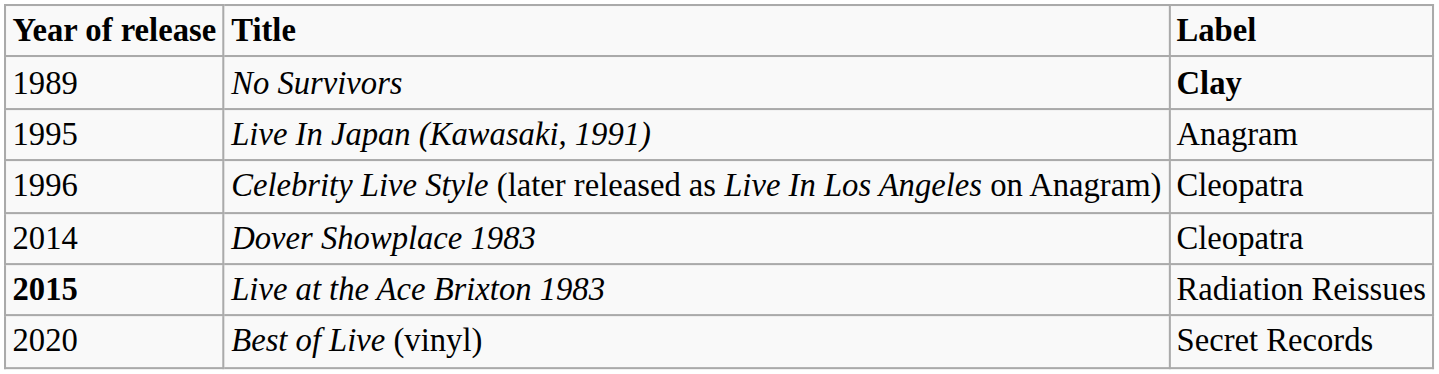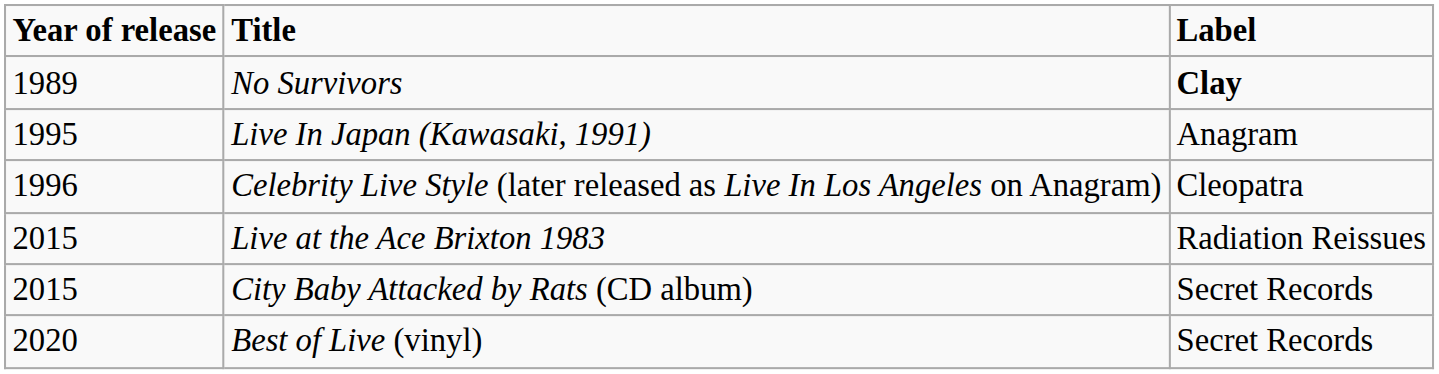 <table class="wikitable">
 <tr>
 <td><strong>Year of release</strong></td>
 <td><strong>Title</strong></td>
 <td><strong>Label</strong></td>
 </tr>
 <tr>
 <td>1989</td>
 <td><em>No Survivors</em></td>
 <td><strong>Clay</strong></td>
 </tr>
 <tr>
 <td>1995</td>
 <td><em>Live In Japan (Kawasaki, 1991)</em></td>
 <td>Anagram</td>
 </tr>
 <tr>
 <td>1996</td>
 <td><em>Celebrity Live Style</em> (later released as <em>Live In Los Angeles</em> on Anagram)</td>
 <td>Cleopatra</td>
 </tr>
 <tr>
-<td>2014</td>
-<td><em>Dover Showplace 1983</em></td>
-<td>Cleopatra</td>
+<td>2015</td>
+<td><em>Live at the Ace Brixton 1983</em></td>
+<td>Radiation Reissues</td>
 </tr>
 <tr>
-<td><strong>2015</strong></td>
-<td><em>Live at the Ace Brixton 1983</em></td>
-<td>Radiation Reissues</td>
+<td>2015</td>
+<td><em>City Baby Attacked by Rats</em> (CD album)</td>
+<td>Secret Records</td>
 </tr>
 <tr>
 <td>2020</td>
 <td><em>Best of Live</em> (vinyl)</td>
 <td>Secret Records</td>
 </tr>
 </table>
